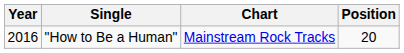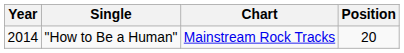 <table class="wikitable">
 <tr>
 <th>Year</th>
 <th>Single</th>
 <th>Chart</th>
 <th>Position</th>
 </tr>
 <tr>
-<td rowspan="1">2016</td>
+<td rowspan="1">2014</td>
 <td rowspan="1">"How to Be a Human"</td>
 <td><a href='#'>Mainstream Rock Tracks</a></td>
 <td style="text-align:center;">20</td>
 </tr>
 </table>
